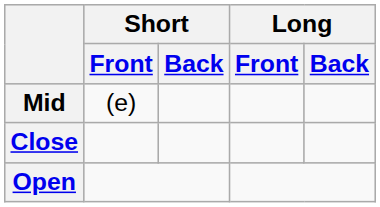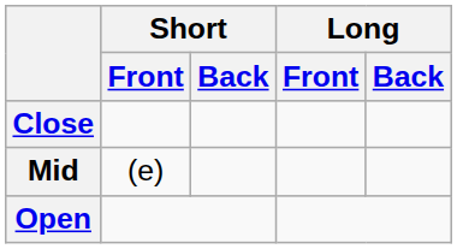 <table class="wikitable" border="1" style="text-align:center">
 <tr>
 <th rowspan="2"></th>
 <th colspan="2">Short</th>
 <th colspan="2">Long</th>
 </tr>
 <tr>
 <th><a href='#'>Front</a></th>
 <th><a href='#'>Back</a></th>
 <th><a href='#'>Front</a></th>
 <th><a href='#'>Back</a></th>
 </tr>
-<tr>
-<th>Mid</th>
-<td>(e)</td>
+<tr align="center">
+<th><a href='#'>Close</a></th>
+<td></td>
 <td></td>
 <td></td>
 <td></td>
 </tr>
-<tr align="center">
-<th><a href='#'>Close</a></th>
-<td></td>
+<tr>
+<th>Mid</th>
+<td>(e)</td>
 <td></td>
 <td></td>
 <td></td>
 </tr>
 <tr align="center">
 <th><a href='#'>Open</a></th>
 <td colspan="2"></td>
 <td colspan="2"></td>
 </tr>
 </table>
